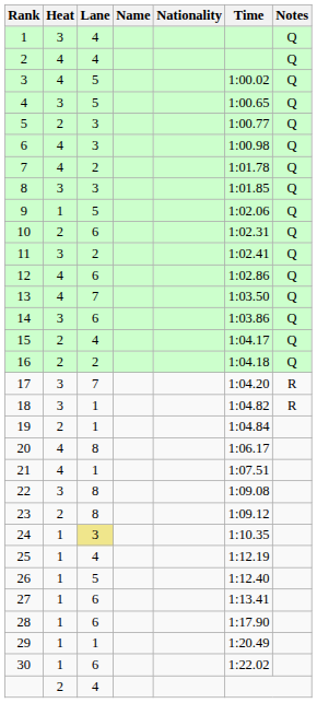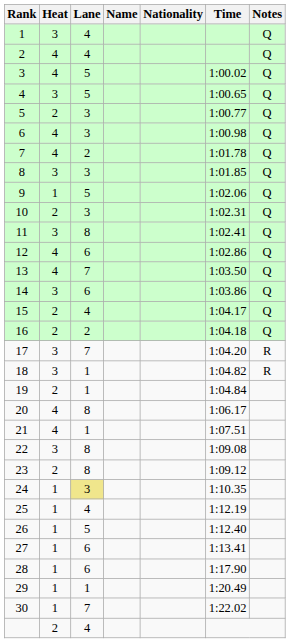 <table class="wikitable sortable" style="text-align:center">
 <tr>
 <th>Rank</th>
 <th>Heat</th>
 <th>Lane</th>
 <th>Name</th>
 <th>Nationality</th>
 <th>Time</th>
 <th>Notes</th>
 </tr>
 <tr bgcolor=ccffcc>
 <td>1</td>
 <td>3</td>
 <td>4</td>
 <td align=left></td>
 <td align=left></td>
 <td></td>
 <td>Q</td>
 </tr>
 <tr bgcolor=ccffcc>
 <td>2</td>
 <td>4</td>
 <td>4</td>
 <td align=left></td>
 <td align=left></td>
 <td></td>
 <td>Q</td>
 </tr>
 <tr bgcolor=ccffcc>
 <td>3</td>
 <td>4</td>
 <td>5</td>
 <td align=left></td>
 <td align=left></td>
 <td>1:00.02</td>
 <td>Q</td>
 </tr>
 <tr bgcolor=ccffcc>
 <td>4</td>
 <td>3</td>
 <td>5</td>
 <td align=left></td>
 <td align=left></td>
 <td>1:00.65</td>
 <td>Q</td>
 </tr>
 <tr bgcolor=ccffcc>
 <td>5</td>
 <td>2</td>
 <td>3</td>
 <td align=left></td>
 <td align=left></td>
 <td>1:00.77</td>
 <td>Q</td>
 </tr>
 <tr bgcolor=ccffcc>
 <td>6</td>
 <td>4</td>
 <td>3</td>
 <td align=left></td>
 <td align=left></td>
 <td>1:00.98</td>
 <td>Q</td>
 </tr>
 <tr bgcolor=ccffcc>
 <td>7</td>
 <td>4</td>
 <td>2</td>
 <td align=left></td>
 <td align=left></td>
 <td>1:01.78</td>
 <td>Q</td>
 </tr>
 <tr bgcolor=ccffcc>
 <td>8</td>
 <td>3</td>
 <td>3</td>
 <td align=left></td>
 <td align=left></td>
 <td>1:01.85</td>
 <td>Q</td>
 </tr>
 <tr bgcolor=ccffcc>
 <td>9</td>
 <td>1</td>
 <td>5</td>
 <td align=left></td>
 <td align=left></td>
 <td>1:02.06</td>
 <td>Q</td>
 </tr>
 <tr bgcolor=ccffcc>
 <td>10</td>
 <td>2</td>
-<td>6</td>
+<td>3</td>
 <td align=left></td>
 <td align=left></td>
 <td>1:02.31</td>
 <td>Q</td>
 </tr>
 <tr bgcolor=ccffcc>
 <td>11</td>
 <td>3</td>
-<td>2</td>
+<td>8</td>
 <td align=left></td>
 <td align=left></td>
 <td>1:02.41</td>
 <td>Q</td>
 </tr>
 <tr bgcolor=ccffcc>
 <td>12</td>
 <td>4</td>
 <td>6</td>
 <td align=left></td>
 <td align=left></td>
 <td>1:02.86</td>
 <td>Q</td>
 </tr>
 <tr bgcolor=ccffcc>
 <td>13</td>
 <td>4</td>
 <td>7</td>
 <td align=left></td>
 <td align=left></td>
 <td>1:03.50</td>
 <td>Q</td>
 </tr>
 <tr bgcolor=ccffcc>
 <td>14</td>
 <td>3</td>
 <td>6</td>
 <td align=left></td>
 <td align=left></td>
 <td>1:03.86</td>
 <td>Q</td>
 </tr>
 <tr bgcolor=ccffcc>
 <td>15</td>
 <td>2</td>
 <td>4</td>
 <td align=left></td>
 <td align=left></td>
 <td>1:04.17</td>
 <td>Q</td>
 </tr>
 <tr bgcolor=ccffcc>
 <td>16</td>
 <td>2</td>
 <td>2</td>
 <td align=left></td>
 <td align=left></td>
 <td>1:04.18</td>
 <td>Q</td>
 </tr>
 <tr>
 <td>17</td>
 <td>3</td>
 <td>7</td>
 <td align=left></td>
 <td align=left></td>
 <td>1:04.20</td>
 <td>R</td>
 </tr>
 <tr>
 <td>18</td>
 <td>3</td>
 <td>1</td>
 <td align=left></td>
 <td align=left></td>
 <td>1:04.82</td>
 <td>R</td>
 </tr>
 <tr>
 <td>19</td>
 <td>2</td>
 <td>1</td>
 <td align=left></td>
 <td align=left></td>
 <td>1:04.84</td>
 <td></td>
 </tr>
 <tr>
 <td>20</td>
 <td>4</td>
 <td>8</td>
 <td align=left></td>
 <td align=left></td>
 <td>1:06.17</td>
 <td></td>
 </tr>
 <tr>
 <td>21</td>
 <td>4</td>
 <td>1</td>
 <td align=left></td>
 <td align=left></td>
 <td>1:07.51</td>
 <td></td>
 </tr>
 <tr>
 <td>22</td>
 <td>3</td>
 <td>8</td>
 <td align=left></td>
 <td align=left></td>
 <td>1:09.08</td>
 <td></td>
 </tr>
 <tr>
 <td>23</td>
 <td>2</td>
 <td>8</td>
 <td align=left></td>
 <td align=left></td>
 <td>1:09.12</td>
 <td></td>
 </tr>
 <tr>
 <td>24</td>
 <td>1</td>
 <td style="background: khaki;">3</td>
 <td align=left></td>
 <td align=left></td>
 <td>1:10.35</td>
 <td></td>
 </tr>
 <tr>
 <td>25</td>
 <td>1</td>
 <td>4</td>
 <td align=left></td>
 <td align=left></td>
 <td>1:12.19</td>
 <td></td>
 </tr>
 <tr>
 <td>26</td>
 <td>1</td>
 <td>5</td>
 <td align=left></td>
 <td align=left></td>
 <td>1:12.40</td>
 <td></td>
 </tr>
 <tr>
 <td>27</td>
 <td>1</td>
 <td>6</td>
 <td align=left></td>
 <td align=left></td>
 <td>1:13.41</td>
 <td></td>
 </tr>
 <tr>
 <td>28</td>
 <td>1</td>
 <td>6</td>
 <td align=left></td>
 <td align=left></td>
 <td>1:17.90</td>
 <td></td>
 </tr>
 <tr>
 <td>29</td>
 <td>1</td>
 <td>1</td>
 <td align=left></td>
 <td align=left></td>
 <td>1:20.49</td>
 <td></td>
 </tr>
 <tr>
 <td>30</td>
 <td>1</td>
-<td>6</td>
+<td>7</td>
 <td align=left></td>
 <td align=left></td>
 <td>1:22.02</td>
 <td></td>
 </tr>
 <tr>
 <td></td>
 <td>2</td>
 <td>4</td>
 <td align=left></td>
 <td align=left></td>
 <td colspan=2></td>
 </tr>
 </table>
